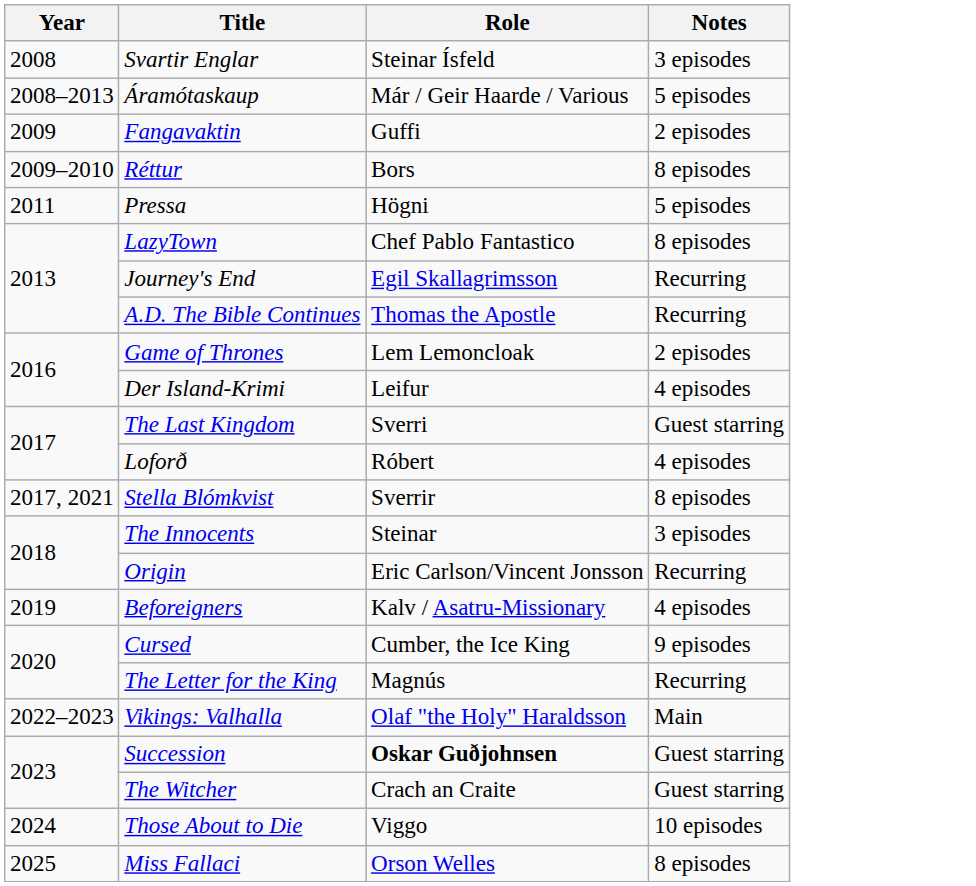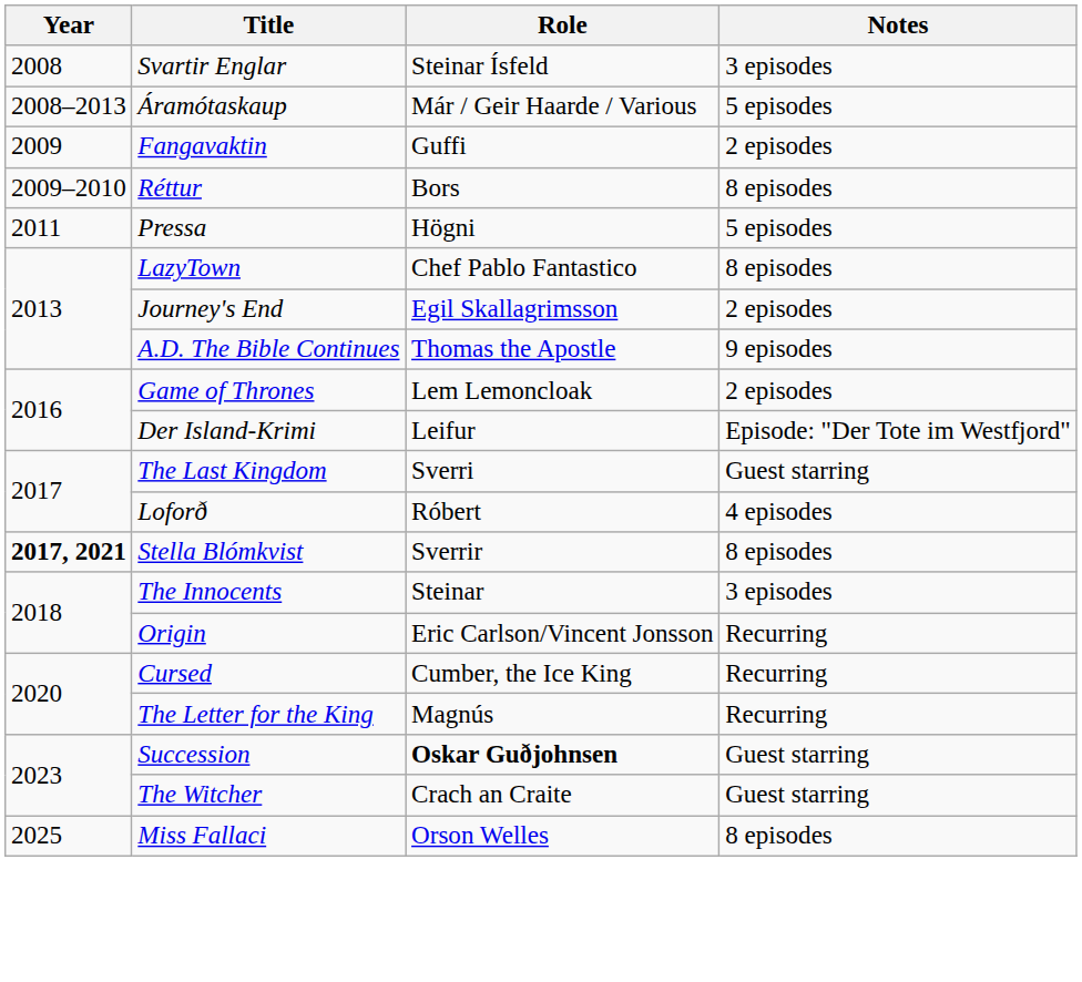 <table class="wikitable sortable">
 <tr>
 <th scope="col">Year</th>
 <th scope="col">Title</th>
 <th scope="col">Role</th>
 <th scope="col" class="unsortable">Notes</th>
 </tr>
 <tr>
 <td>2008</td>
 <td><em>Svartir Englar</em></td>
 <td>Steinar Ísfeld</td>
 <td>3 episodes</td>
 </tr>
 <tr>
 <td>2008–2013</td>
 <td><em>Áramótaskaup</em></td>
 <td>Már / Geir Haarde / Various</td>
 <td>5 episodes</td>
 </tr>
 <tr>
 <td>2009</td>
 <td><em><a href='#'>Fangavaktin</a></em></td>
 <td>Guffi</td>
 <td>2 episodes</td>
 </tr>
 <tr>
 <td>2009–2010</td>
 <td><em><a href='#'>Réttur</a></em></td>
 <td>Bors</td>
 <td>8 episodes</td>
 </tr>
 <tr>
 <td>2011</td>
 <td><em>Pressa</em></td>
 <td>Högni</td>
 <td>5 episodes</td>
 </tr>
 <tr>
 <td rowspan="3">2013</td>
 <td><em><a href='#'>LazyTown </a></em></td>
 <td>Chef Pablo Fantastico</td>
 <td>8 episodes</td>
 </tr>
 <tr>
 <td><em>Journey's End</em></td>
 <td><a href='#'>Egil Skallagrimsson</a></td>
-<td>Recurring</td>
+<td>2 episodes</td>
 </tr>
 <tr>
 <td><em><a href='#'>A.D. The Bible Continues</a></em></td>
 <td><a href='#'>Thomas the Apostle</a></td>
-<td>Recurring</td>
+<td>9 episodes</td>
 </tr>
 <tr>
 <td rowspan="2">2016</td>
 <td><em><a href='#'>Game of Thrones</a></em></td>
 <td>Lem Lemoncloak</td>
 <td>2 episodes</td>
 </tr>
 <tr>
 <td><em>Der Island-Krimi</em></td>
 <td>Leifur</td>
-<td>4 episodes</td>
+<td>Episode: "Der Tote im Westfjord"</td>
 </tr>
 <tr>
 <td rowspan="2">2017</td>
 <td><em><a href='#'>The Last Kingdom</a></em></td>
 <td>Sverri</td>
 <td>Guest starring</td>
 </tr>
 <tr>
 <td><em>Loforð</em></td>
 <td>Róbert</td>
 <td>4 episodes</td>
 </tr>
 <tr>
-<td>2017, 2021</td>
+<td><strong>2017, 2021</strong></td>
 <td><em><a href='#'>Stella Blómkvist</a></em></td>
 <td>Sverrir</td>
 <td>8 episodes</td>
 </tr>
 <tr>
 <td rowspan="2">2018</td>
 <td><em><a href='#'>The Innocents</a></em></td>
 <td>Steinar</td>
 <td>3 episodes</td>
 </tr>
 <tr>
 <td><em><a href='#'>Origin</a></em></td>
 <td>Eric Carlson/Vincent Jonsson</td>
 <td>Recurring</td>
 </tr>
 <tr>
-<td>2019</td>
-<td><em><a href='#'>Beforeigners</a></em></td>
-<td>Kalv / <a href='#'>Asatru-Missionary</a></td>
-<td>4 episodes</td>
-</tr>
-<tr>
 <td rowspan="2">2020</td>
 <td><em><a href='#'>Cursed</a></em></td>
 <td>Cumber, the Ice King</td>
-<td>9 episodes</td>
+<td>Recurring</td>
 </tr>
 <tr>
 <td><em><a href='#'>The Letter for the King</a></em></td>
 <td>Magnús</td>
 <td>Recurring</td>
-</tr>
-<tr>
-<td>2022–2023</td>
-<td><em><a href='#'>Vikings: Valhalla</a></em></td>
-<td><a href='#'>Olaf "the Holy" Haraldsson</a></td>
-<td>Main</td>
 </tr>
 <tr>
 <td rowspan="2">2023</td>
 <td><em><a href='#'>Succession</a></em></td>
 <td><strong>Oskar Guðjohnsen</strong></td>
 <td>Guest starring</td>
 </tr>
 <tr>
 <td><em><a href='#'>The Witcher</a></em></td>
 <td>Crach an Craite</td>
 <td>Guest starring</td>
 </tr>
 <tr>
-<td>2024</td>
-<td><em><a href='#'>Those About to Die</a></em></td>
-<td>Viggo</td>
-<td>10 episodes</td>
-</tr>
-<tr>
 <td>2025</td>
 <td><em><a href='#'>Miss Fallaci</a></em></td>
 <td><a href='#'>Orson Welles</a></td>
 <td>8 episodes</td>
 </tr>
 </table>
